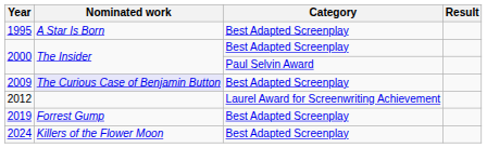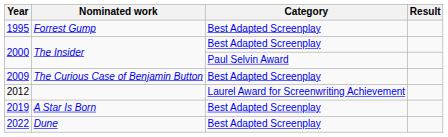 <table class="wikitable">
 <tr>
 <th>Year</th>
 <th>Nominated work</th>
 <th>Category</th>
 <th>Result</th>
 </tr>
 <tr>
 <td><a href='#'>1995</a></td>
-<td><em><a href='#'>A Star Is Born</a></em></td>
+<td><em><a href='#'>Forrest Gump</a></em></td>
 <td><a href='#'>Best Adapted Screenplay</a></td>
 <td></td>
 </tr>
 <tr>
 <td rowspan="2"><a href='#'>2000</a></td>
 <td rowspan="2"><em><a href='#'>The Insider</a></em></td>
 <td><a href='#'>Best Adapted Screenplay</a></td>
 <td></td>
 </tr>
 <tr>
 <td><a href='#'>Paul Selvin Award</a></td>
 <td></td>
 </tr>
 <tr>
 <td><a href='#'>2009</a></td>
-<td style="background: lavender;"><em><a href='#'>The Curious Case of Benjamin Button</a></em></td>
+<td><em><a href='#'>The Curious Case of Benjamin Button</a></em></td>
 <td><a href='#'>Best Adapted Screenplay</a></td>
 <td></td>
 </tr>
 <tr>
 <td>2012</td>
 <td></td>
 <td><a href='#'>Laurel Award for Screenwriting Achievement</a></td>
 <td></td>
 </tr>
 <tr>
 <td><a href='#'>2019</a></td>
-<td><em><a href='#'>Forrest Gump</a></em></td>
+<td><em><a href='#'>A Star Is Born</a></em></td>
 <td><a href='#'>Best Adapted Screenplay</a></td>
 <td></td>
 </tr>
 <tr>
-<td><a href='#'>2024</a></td>
-<td><em><a href='#'>Killers of the Flower Moon</a></em></td>
+<td><a href='#'>2022</a></td>
+<td><em><a href='#'>Dune</a></em></td>
 <td><a href='#'>Best Adapted Screenplay</a></td>
 <td></td>
 </tr>
 </table>
